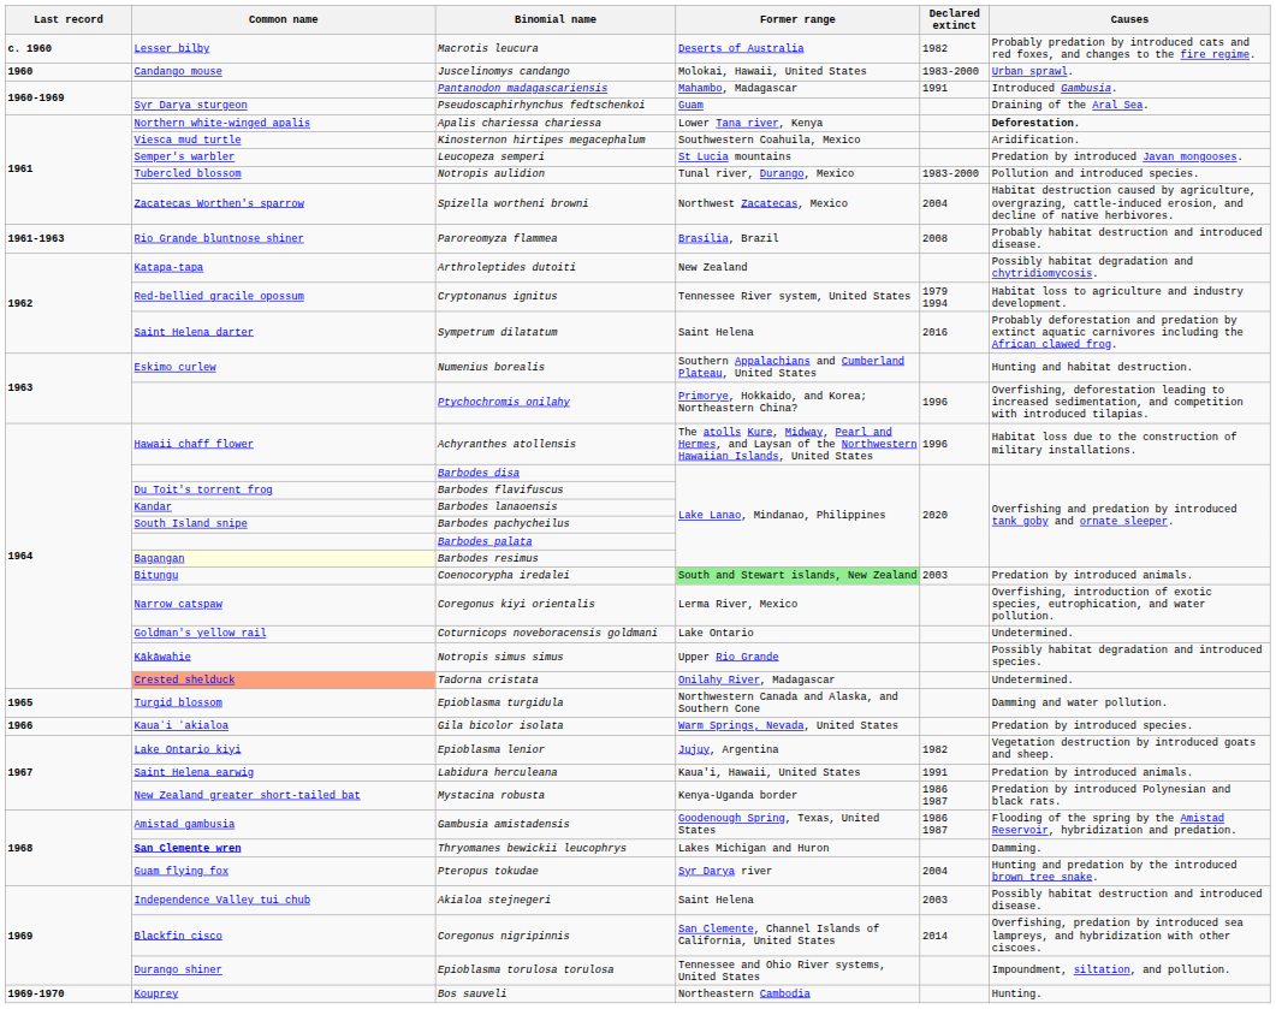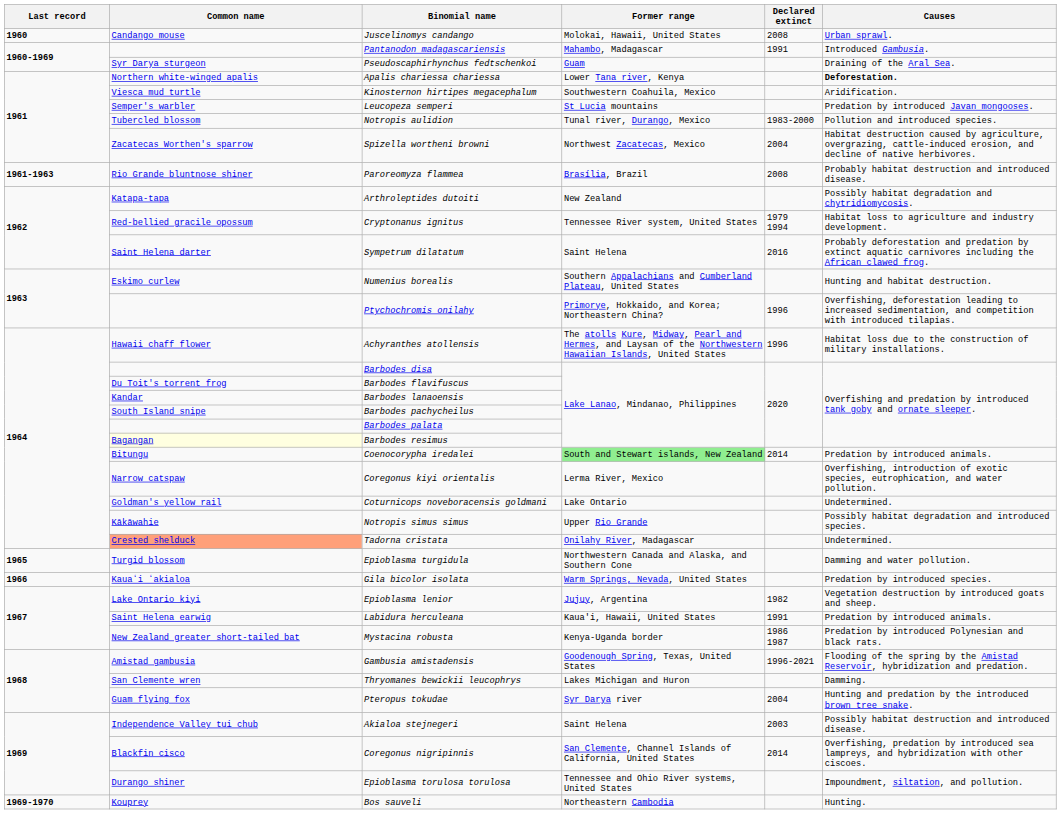 <table class="wikitable sortable">
 <tr>
 <th style="width:10%;">Last record</th>
 <th style="width:24%;">Common name</th>
 <th style="width:19%;">Binomial name</th>
 <th>Former range</th>
 <th>Declared extinct</th>
 <th>Causes</th>
 </tr>
 <tr>
-<td><strong>c. 1960</strong></td>
-<td><a href='#'>Lesser bilby</a></td>
-<td><em>Macrotis leucura</em></td>
-<td><a href='#'>Deserts of Australia</a></td>
-<td>1982 </td>
-<td>Probably predation by introduced cats and red foxes, and changes to the <a href='#'>fire regime</a>.</td>
-</tr>
-<tr>
 <td><strong>1960</strong></td>
 <td><a href='#'>Candango mouse</a></td>
 <td><em>Juscelinomys candango</em></td>
 <td>Molokai, Hawaii, United States</td>
-<td>1983-2000 </td>
+<td>2008 </td>
 <td><a href='#'>Urban sprawl</a>.</td>
 </tr>
 <tr>
 <td rowspan="2"><strong>1960-1969</strong></td>
 <td></td>
 <td><em><a href='#'>Pantanodon madagascariensis</a></em></td>
 <td><a href='#'>Mahambo</a>, Madagascar</td>
 <td>1991</td>
 <td>Introduced <em><a href='#'>Gambusia</a></em>.</td>
 </tr>
 <tr>
 <td><a href='#'>Syr Darya sturgeon</a></td>
 <td><em>Pseudoscaphirhynchus fedtschenkoi</em></td>
 <td><a href='#'>Guam</a></td>
 <td></td>
 <td>Draining of the <a href='#'>Aral Sea</a>.</td>
 </tr>
 <tr>
 <td rowspan="5"><strong>1961</strong></td>
 <td><a href='#'>Northern white-winged apalis</a></td>
 <td><em>Apalis chariessa chariessa</em></td>
 <td>Lower <a href='#'>Tana river</a>, Kenya</td>
 <td></td>
 <td><strong>Deforestation.</strong></td>
 </tr>
 <tr>
 <td><a href='#'>Viesca mud turtle</a></td>
 <td><em>Kinosternon hirtipes megacephalum</em></td>
 <td>Southwestern Coahuila, Mexico</td>
 <td></td>
 <td>Aridification.</td>
 </tr>
 <tr>
 <td><a href='#'>Semper's warbler</a></td>
 <td><em>Leucopeza semperi</em></td>
 <td><a href='#'>St Lucia</a> mountains</td>
 <td></td>
 <td>Predation by introduced <a href='#'>Javan mongooses</a>.</td>
 </tr>
 <tr>
 <td><a href='#'>Tubercled blossom</a></td>
 <td><em>Notropis aulidion</em></td>
 <td>Tunal river, <a href='#'>Durango</a>, Mexico</td>
 <td>1983-2000 </td>
 <td>Pollution and introduced species.</td>
 </tr>
 <tr>
 <td><a href='#'>Zacatecas Worthen's sparrow</a></td>
 <td><em>Spizella wortheni browni</em></td>
 <td>Northwest <a href='#'>Zacatecas</a>, Mexico</td>
 <td>2004 </td>
 <td>Habitat destruction caused by agriculture, overgrazing, cattle-induced erosion, and decline of native herbivores.</td>
 </tr>
 <tr>
 <td><strong>1961-1963</strong></td>
 <td><a href='#'>Rio Grande bluntnose shiner</a></td>
 <td><em>Paroreomyza flammea</em></td>
 <td><a href='#'>Brasília</a>, Brazil</td>
 <td>2008 </td>
 <td>Probably habitat destruction and introduced disease.</td>
 </tr>
 <tr>
 <td rowspan="3"><strong>1962</strong></td>
 <td><a href='#'>Katapa-tapa</a></td>
 <td><em>Arthroleptides dutoiti</em></td>
 <td>New Zealand</td>
 <td></td>
 <td>Possibly habitat degradation and <a href='#'>chytridiomycosis</a>.</td>
 </tr>
 <tr>
 <td><a href='#'>Red-bellied gracile opossum</a></td>
 <td><em>Cryptonanus ignitus</em></td>
 <td>Tennessee River system, United States</td>
 <td>1979<br>1994 </td>
 <td>Habitat loss to agriculture and industry development.</td>
 </tr>
 <tr>
 <td><a href='#'>Saint Helena darter</a></td>
 <td><em>Sympetrum dilatatum</em></td>
 <td>Saint Helena</td>
 <td>2016 </td>
 <td>Probably deforestation and predation by extinct aquatic carnivores including the <a href='#'>African clawed frog</a>.</td>
 </tr>
 <tr>
 <td rowspan="2"><strong>1963</strong></td>
 <td><a href='#'>Eskimo curlew</a></td>
 <td><em>Numenius borealis</em></td>
 <td>Southern <a href='#'>Appalachians</a> and <a href='#'>Cumberland Plateau</a>, United States</td>
 <td></td>
 <td>Hunting and habitat destruction.</td>
 </tr>
 <tr>
 <td></td>
 <td><em><a href='#'>Ptychochromis onilahy</a></em></td>
 <td><a href='#'>Primorye</a>, Hokkaido, and Korea;<br>Northeastern China?</td>
 <td>1996 </td>
 <td>Overfishing, deforestation leading to increased sedimentation, and competition with introduced tilapias.</td>
 </tr>
 <tr>
 <td rowspan="12"><strong>1964</strong></td>
 <td><a href='#'>Hawaii chaff flower</a></td>
 <td><em>Achyranthes atollensis</em></td>
 <td>The <a href='#'>atolls</a> <a href='#'>Kure</a>, <a href='#'>Midway</a>, <a href='#'>Pearl and Hermes</a>, and Laysan of the <a href='#'>Northwestern Hawaiian Islands</a>, United States</td>
 <td>1996 </td>
 <td>Habitat loss due to the construction of military installations.</td>
 </tr>
 <tr>
 <td></td>
 <td><em><a href='#'>Barbodes disa</a></em></td>
 <td rowspan="6"><a href='#'>Lake Lanao</a>, Mindanao, Philippines</td>
 <td rowspan="6">2020 </td>
 <td rowspan="6">Overfishing and predation by introduced <a href='#'>tank goby</a> and <a href='#'>ornate sleeper</a>.</td>
 </tr>
 <tr>
 <td><a href='#'>Du Toit's torrent frog</a></td>
 <td><em>Barbodes flavifuscus</em></td>
 </tr>
 <tr>
 <td><a href='#'>Kandar</a></td>
 <td><em>Barbodes lanaoensis</em></td>
 </tr>
 <tr>
 <td><a href='#'>South Island snipe</a></td>
 <td><em>Barbodes pachycheilus</em></td>
 </tr>
 <tr>
 <td></td>
 <td><em><a href='#'>Barbodes palata</a></em></td>
 </tr>
 <tr>
 <td style="background: lightyellow;"><a href='#'>Bagangan</a></td>
 <td><em>Barbodes resimus</em></td>
 </tr>
 <tr>
 <td><a href='#'>Bitungu</a></td>
 <td><em>Coenocorypha iredalei</em></td>
 <td style="background: lightgreen;">South and Stewart islands, New Zealand</td>
-<td>2003 </td>
+<td>2014 </td>
 <td>Predation by introduced animals.</td>
 </tr>
 <tr>
 <td><a href='#'>Narrow catspaw</a></td>
 <td><em>Coregonus kiyi orientalis</em></td>
 <td>Lerma River, Mexico</td>
 <td></td>
 <td>Overfishing, introduction of exotic species, eutrophication, and water pollution.</td>
 </tr>
 <tr>
 <td><a href='#'>Goldman's yellow rail</a></td>
 <td><em>Coturnicops noveboracensis goldmani</em></td>
 <td>Lake Ontario</td>
 <td></td>
 <td>Undetermined.</td>
 </tr>
 <tr>
 <td><a href='#'>Kākāwahie</a></td>
 <td><em>Notropis simus simus</em></td>
 <td>Upper <a href='#'>Rio Grande</a></td>
 <td></td>
 <td>Possibly habitat degradation and introduced species.</td>
 </tr>
 <tr>
 <td style="background: lightsalmon;"><a href='#'>Crested shelduck</a></td>
 <td><em>Tadorna cristata</em></td>
 <td><a href='#'>Onilahy River</a>, Madagascar</td>
 <td></td>
 <td>Undetermined.</td>
 </tr>
 <tr>
 <td><strong>1965</strong></td>
 <td><a href='#'>Turgid blossom</a></td>
 <td><em>Epioblasma turgidula</em></td>
 <td>Northwestern Canada and Alaska, and Southern Cone</td>
 <td></td>
 <td>Damming and water pollution.</td>
 </tr>
 <tr>
 <td><strong>1966</strong></td>
 <td><a href='#'>Kauaʻi ʻakialoa</a></td>
 <td><em>Gila bicolor isolata</em></td>
 <td><a href='#'>Warm Springs, Nevada</a>, United States</td>
 <td></td>
 <td>Predation by introduced species.</td>
 </tr>
 <tr>
 <td rowspan="3"><strong>1967</strong></td>
 <td><a href='#'>Lake Ontario kiyi</a></td>
 <td><em>Epioblasma lenior</em></td>
 <td><a href='#'>Jujuy</a>, Argentina</td>
 <td>1982 </td>
 <td>Vegetation destruction by introduced goats and sheep.</td>
 </tr>
 <tr>
 <td><a href='#'>Saint Helena earwig</a></td>
 <td><em>Labidura herculeana</em></td>
 <td>Kaua'i, Hawaii, United States</td>
 <td>1991</td>
 <td>Predation by introduced animals.</td>
 </tr>
 <tr>
 <td><a href='#'>New Zealand greater short-tailed bat</a></td>
 <td><em>Mystacina robusta</em></td>
 <td>Kenya-Uganda border</td>
 <td>1986 <br>1987</td>
 <td>Predation by introduced Polynesian and black rats.</td>
 </tr>
 <tr>
 <td rowspan="3"><strong>1968</strong></td>
 <td><a href='#'>Amistad gambusia</a></td>
 <td><em>Gambusia amistadensis</em></td>
 <td><a href='#'>Goodenough Spring</a>, Texas, United States</td>
-<td>1986 <br>1987</td>
+<td>1996-2021 </td>
 <td>Flooding of the spring by the <a href='#'>Amistad Reservoir</a>, hybridization and predation.</td>
 </tr>
 <tr>
-<td><strong><a href='#'>San Clemente wren</a></strong></td>
+<td><a href='#'>San Clemente wren</a></td>
 <td><em>Thryomanes bewickii leucophrys</em></td>
 <td>Lakes Michigan and Huron</td>
 <td></td>
 <td>Damming.</td>
 </tr>
 <tr>
 <td><a href='#'>Guam flying fox</a></td>
 <td><em>Pteropus tokudae</em></td>
 <td><a href='#'>Syr Darya</a> river</td>
 <td>2004 </td>
 <td>Hunting and predation by the introduced <a href='#'>brown tree snake</a>.</td>
 </tr>
 <tr>
 <td rowspan="3"><strong>1969</strong></td>
 <td><a href='#'>Independence Valley tui chub</a></td>
 <td><em>Akialoa stejnegeri</em></td>
 <td>Saint Helena</td>
 <td>2003 </td>
 <td>Possibly habitat destruction and introduced disease.</td>
 </tr>
 <tr>
 <td><a href='#'>Blackfin cisco</a></td>
 <td><em>Coregonus nigripinnis</em></td>
 <td><a href='#'>San Clemente</a>, Channel Islands of California, United States</td>
 <td>2014 </td>
 <td>Overfishing, predation by introduced sea lampreys, and hybridization with other ciscoes.</td>
 </tr>
 <tr>
 <td><a href='#'>Durango shiner</a></td>
 <td><em>Epioblasma torulosa torulosa</em></td>
 <td>Tennessee and Ohio River systems, United States</td>
 <td></td>
 <td>Impoundment, <a href='#'>siltation</a>, and pollution.</td>
 </tr>
 <tr>
 <td><strong>1969-1970</strong></td>
 <td><a href='#'>Kouprey</a></td>
 <td><em>Bos sauveli</em></td>
 <td>Northeastern <a href='#'>Cambodia</a></td>
 <td></td>
 <td>Hunting.</td>
 </tr>
 </table>
